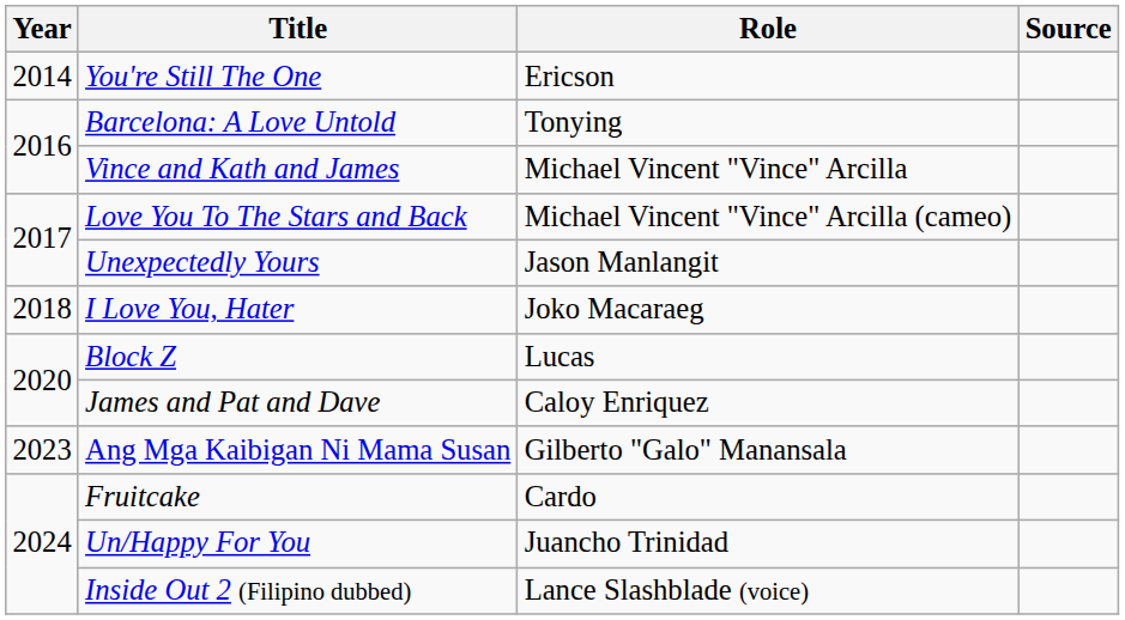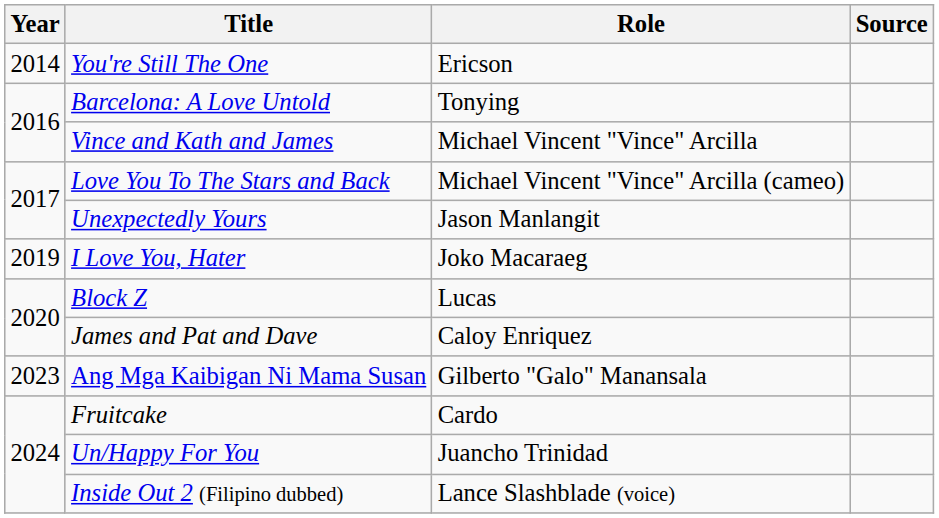 <table class="wikitable sortable">
 <tr>
 <th>Year</th>
 <th>Title</th>
 <th>Role</th>
 <th>Source</th>
 </tr>
 <tr>
 <td>2014</td>
 <td><em><a href='#'>You're Still The One</a></em></td>
 <td>Ericson</td>
 <td></td>
 </tr>
 <tr>
 <td rowspan="2">2016</td>
 <td><em><a href='#'>Barcelona: A Love Untold</a></em></td>
 <td>Tonying</td>
 <td></td>
 </tr>
 <tr>
 <td><em><a href='#'>Vince and Kath and James</a></em></td>
 <td>Michael Vincent "Vince" Arcilla</td>
 <td></td>
 </tr>
 <tr>
 <td rowspan="2">2017</td>
 <td><em><a href='#'>Love You To The Stars and Back</a></em></td>
 <td>Michael Vincent "Vince" Arcilla (cameo)</td>
 <td></td>
 </tr>
 <tr>
 <td><em><a href='#'>Unexpectedly Yours</a></em></td>
 <td>Jason Manlangit</td>
 <td></td>
 </tr>
 <tr>
-<td>2018</td>
+<td>2019</td>
 <td><em><a href='#'>I Love You, Hater</a></em></td>
 <td>Joko Macaraeg</td>
 <td></td>
 </tr>
 <tr>
 <td rowspan="2">2020</td>
 <td><em><a href='#'>Block Z</a></em></td>
 <td>Lucas</td>
 <td></td>
 </tr>
 <tr>
 <td><em>James and Pat and Dave</em></td>
 <td>Caloy Enriquez</td>
 <td></td>
 </tr>
 <tr>
 <td>2023</td>
 <td><em><a href='#'></em>Ang Mga Kaibigan Ni Mama Susan<em></a></em></td>
 <td>Gilberto "Galo" Manansala</td>
 <td></td>
 </tr>
 <tr>
 <td rowspan="3">2024</td>
 <td><em>Fruitcake</em></td>
 <td>Cardo</td>
 <td></td>
 </tr>
 <tr>
 <td><em><a href='#'>Un/Happy For You</a></em></td>
 <td>Juancho Trinidad</td>
 <td></td>
 </tr>
 <tr>
 <td><em><a href='#'>Inside Out 2</a></em> <small>(Filipino dubbed)</small></td>
 <td>Lance Slashblade <small>(voice)</small></td>
 <td></td>
 </tr>
 </table>
